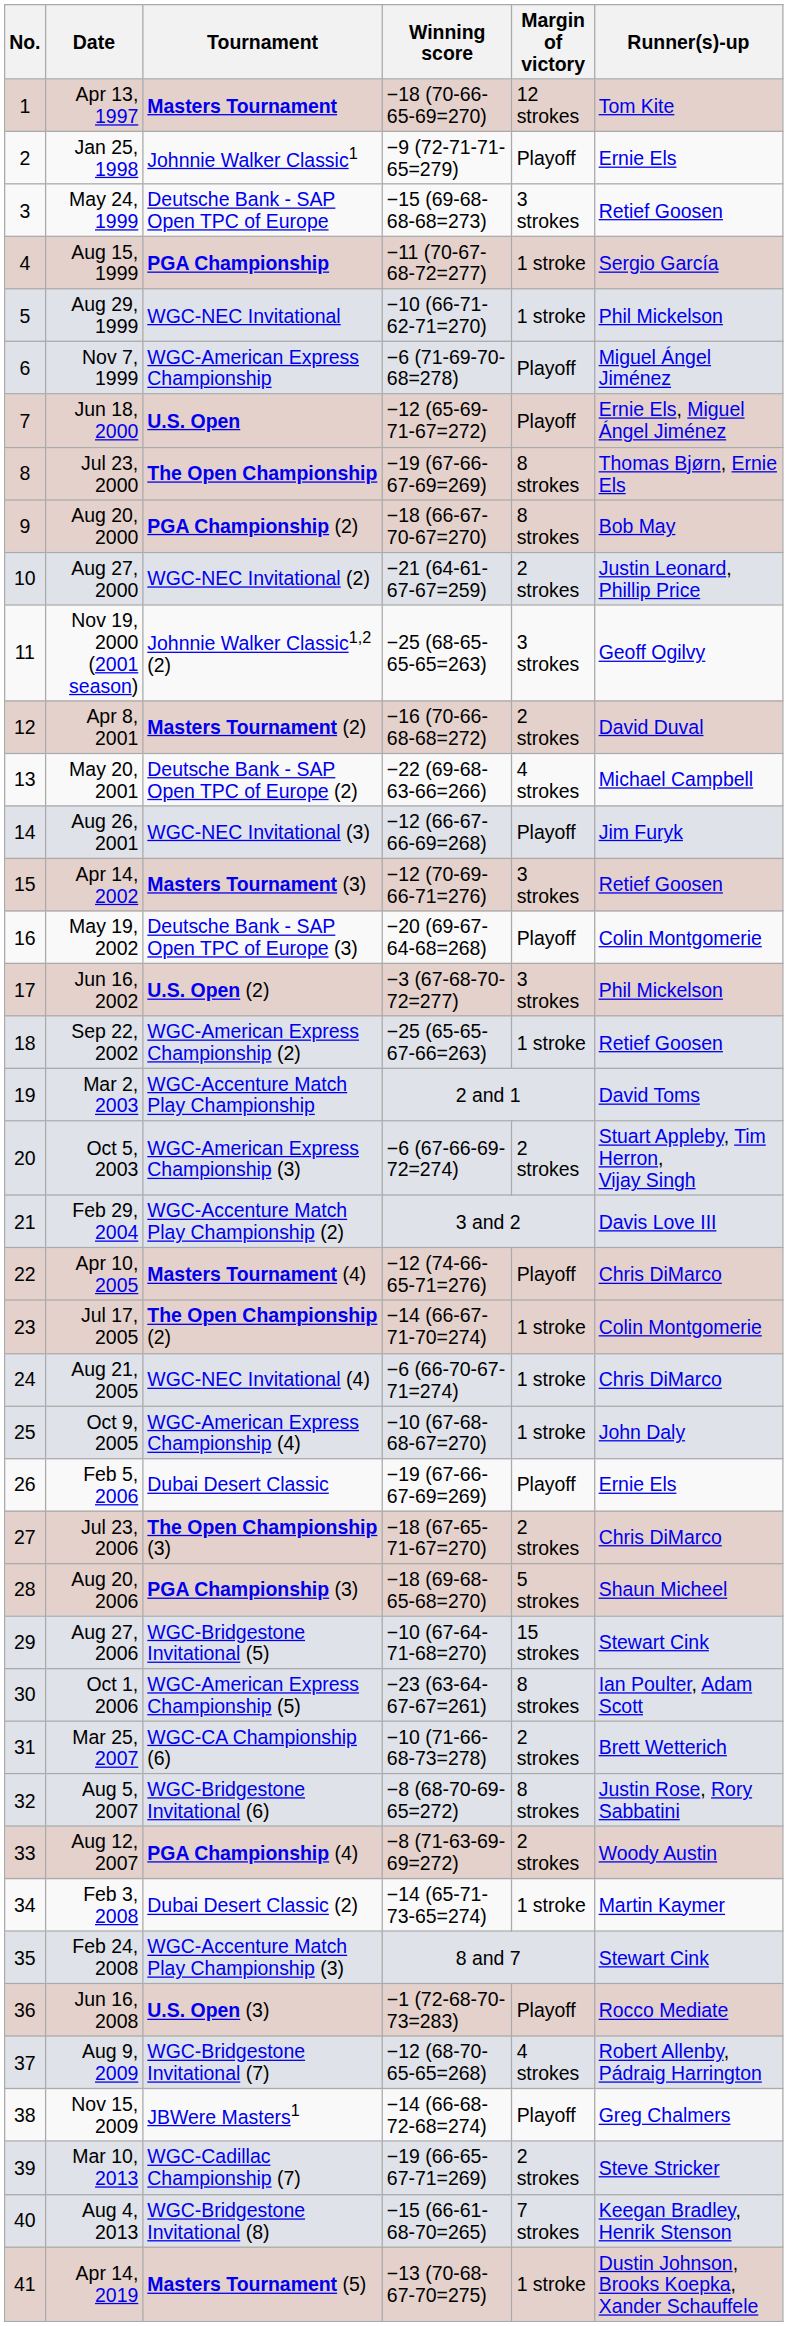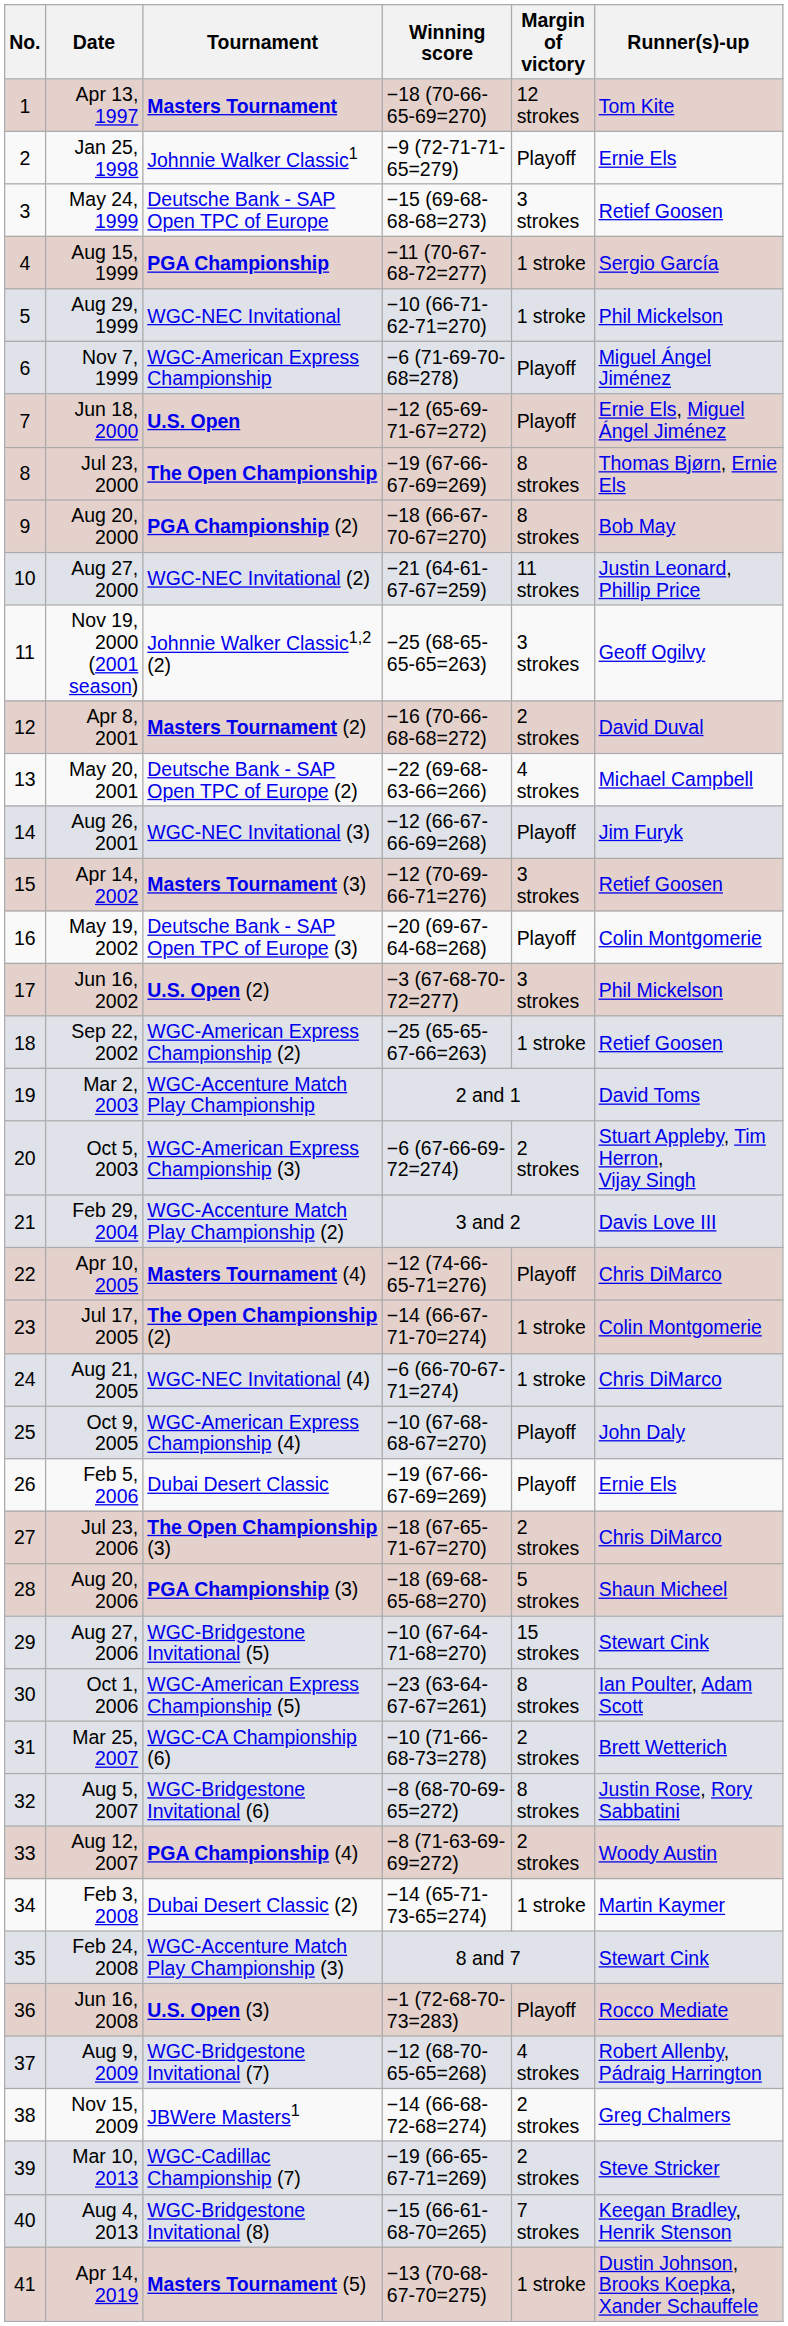 <table class="wikitable" style="font-size:95%;">
 <tr>
 <th>No.</th>
 <th>Date</th>
 <th>Tournament</th>
 <th>Winning score</th>
 <th>Margin of<br>victory</th>
 <th>Runner(s)-up</th>
 </tr>
 <tr style="background:#e5d1cb;">
 <td align=center>1</td>
 <td align=right>Apr 13, <a href='#'>1997</a></td>
 <td><strong><a href='#'>Masters Tournament</a></strong></td>
 <td>−18 (70-66-65-69=270)</td>
 <td>12 strokes</td>
 <td> <a href='#'>Tom Kite</a></td>
 </tr>
 <tr>
 <td align=center>2</td>
 <td align=right>Jan 25, <a href='#'>1998</a></td>
 <td><a href='#'>Johnnie Walker Classic</a><sup>1</sup></td>
 <td>−9 (72-71-71-65=279)</td>
 <td>Playoff</td>
 <td> <a href='#'>Ernie Els</a></td>
 </tr>
 <tr>
 <td align=center>3</td>
 <td align=right>May 24, <a href='#'>1999</a></td>
 <td><a href='#'>Deutsche Bank - SAP Open TPC of Europe</a></td>
 <td>−15 (69-68-68-68=273)</td>
 <td>3 strokes</td>
 <td> <a href='#'>Retief Goosen</a></td>
 </tr>
 <tr style="background:#e5d1cb;">
 <td align=center>4</td>
 <td align=right>Aug 15, 1999</td>
 <td><strong><a href='#'>PGA Championship</a> </strong></td>
 <td>−11 (70-67-68-72=277)</td>
 <td>1 stroke</td>
 <td> <a href='#'>Sergio García</a></td>
 </tr>
 <tr style="background:#dfe2e9;">
 <td align=center>5</td>
 <td align=right>Aug 29, 1999</td>
 <td><a href='#'>WGC-NEC Invitational</a></td>
 <td>−10 (66-71-62-71=270)</td>
 <td>1 stroke</td>
 <td> <a href='#'>Phil Mickelson</a></td>
 </tr>
 <tr style="background:#dfe2e9;">
 <td align=center>6</td>
 <td align=right>Nov 7, 1999</td>
 <td><a href='#'>WGC-American Express Championship</a></td>
 <td>−6 (71-69-70-68=278)</td>
 <td>Playoff</td>
 <td> <a href='#'>Miguel Ángel Jiménez</a></td>
 </tr>
 <tr style="background:#e5d1cb;">
 <td align=center>7</td>
 <td align=right>Jun 18, <a href='#'>2000</a></td>
 <td><strong><a href='#'>U.S. Open</a></strong></td>
 <td>−12 (65-69-71-67=272)</td>
 <td>Playoff</td>
 <td> <a href='#'>Ernie Els</a>,  <a href='#'>Miguel Ángel Jiménez</a></td>
 </tr>
 <tr style="background:#e5d1cb;">
 <td align=center>8</td>
 <td align=right>Jul 23, 2000</td>
 <td><strong><a href='#'>The Open Championship</a></strong></td>
 <td>−19 (67-66-67-69=269)</td>
 <td>8 strokes</td>
 <td> <a href='#'>Thomas Bjørn</a>,  <a href='#'>Ernie Els</a></td>
 </tr>
 <tr style="background:#e5d1cb;">
 <td align=center>9</td>
 <td align=right>Aug 20, 2000</td>
 <td><strong><a href='#'>PGA Championship</a></strong> (2)</td>
 <td>−18 (66-67-70-67=270)</td>
 <td>8 strokes</td>
 <td> <a href='#'>Bob May</a></td>
 </tr>
 <tr style="background:#dfe2e9;">
 <td align=center>10</td>
 <td align=right>Aug 27, 2000</td>
 <td><a href='#'>WGC-NEC Invitational</a> (2)</td>
 <td>−21 (64-61-67-67=259)</td>
-<td>2 strokes</td>
+<td>11 strokes</td>
 <td> <a href='#'>Justin Leonard</a>,  <a href='#'>Phillip Price</a></td>
 </tr>
 <tr>
 <td align=center>11</td>
 <td align=right>Nov 19,  2000<br>(<a href='#'>2001 season</a>)</td>
 <td><a href='#'>Johnnie Walker Classic</a><sup>1,2</sup> (2)</td>
 <td>−25 (68-65-65-65=263)</td>
 <td>3 strokes</td>
 <td> <a href='#'>Geoff Ogilvy</a></td>
 </tr>
 <tr style="background:#e5d1cb;">
 <td align=center>12</td>
 <td align=right>Apr 8, 2001</td>
 <td><strong><a href='#'>Masters Tournament</a></strong> (2)</td>
 <td>−16 (70-66-68-68=272)</td>
 <td>2 strokes</td>
 <td> <a href='#'>David Duval</a></td>
 </tr>
 <tr>
 <td align=center>13</td>
 <td align=right>May 20, 2001</td>
 <td><a href='#'>Deutsche Bank - SAP Open TPC of Europe</a> (2)</td>
 <td>−22 (69-68-63-66=266)</td>
 <td>4 strokes</td>
 <td> <a href='#'>Michael Campbell</a></td>
 </tr>
 <tr style="background:#dfe2e9;">
 <td align=center>14</td>
 <td align=right>Aug 26, 2001</td>
 <td><a href='#'>WGC-NEC Invitational</a> (3)</td>
 <td>−12 (66-67-66-69=268)</td>
 <td>Playoff</td>
 <td> <a href='#'>Jim Furyk</a></td>
 </tr>
 <tr style="background:#e5d1cb;">
 <td align=center>15</td>
 <td align=right>Apr 14, <a href='#'>2002</a></td>
 <td><strong><a href='#'>Masters Tournament</a></strong> (3)</td>
 <td>−12 (70-69-66-71=276)</td>
 <td>3 strokes</td>
 <td> <a href='#'>Retief Goosen</a></td>
 </tr>
 <tr>
 <td align=center>16</td>
 <td align=right>May 19, 2002</td>
 <td><a href='#'>Deutsche Bank - SAP Open TPC of Europe</a> (3)</td>
 <td>−20 (69-67-64-68=268)</td>
 <td>Playoff</td>
 <td> <a href='#'>Colin Montgomerie</a></td>
 </tr>
 <tr style="background:#e5d1cb;">
 <td align=center>17</td>
 <td align=right>Jun 16, 2002</td>
 <td><strong><a href='#'>U.S. Open</a></strong> (2)</td>
 <td>−3 (67-68-70-72=277)</td>
 <td>3 strokes</td>
 <td> <a href='#'>Phil Mickelson</a></td>
 </tr>
 <tr style="background:#dfe2e9;">
 <td align=center>18</td>
 <td align=right>Sep 22, 2002</td>
 <td><a href='#'>WGC-American Express Championship</a> (2)</td>
 <td>−25 (65-65-67-66=263)</td>
 <td>1 stroke</td>
 <td> <a href='#'>Retief Goosen</a></td>
 </tr>
 <tr style="background:#dfe2e9;">
 <td align=center>19</td>
 <td align=right>Mar 2, <a href='#'>2003</a></td>
 <td><a href='#'>WGC-Accenture Match Play Championship</a></td>
 <td colspan=2 align=center>2 and 1</td>
 <td> <a href='#'>David Toms</a></td>
 </tr>
 <tr style="background:#dfe2e9;">
 <td align=center>20</td>
 <td align=right>Oct 5, 2003</td>
 <td><a href='#'>WGC-American Express Championship</a> (3)</td>
 <td>−6 (67-66-69-72=274)</td>
 <td>2 strokes</td>
 <td> <a href='#'>Stuart Appleby</a>,  <a href='#'>Tim Herron</a>,<br> <a href='#'>Vijay Singh</a></td>
 </tr>
 <tr style="background:#dfe2e9;">
 <td align=center>21</td>
 <td align=right>Feb 29, <a href='#'>2004</a></td>
 <td><a href='#'>WGC-Accenture Match Play Championship</a> (2)</td>
 <td colspan=2 align=center>3 and 2</td>
 <td> <a href='#'>Davis Love III</a></td>
 </tr>
 <tr style="background:#e5d1cb;">
 <td align=center>22</td>
 <td align=right>Apr 10, <a href='#'>2005</a></td>
 <td><strong><a href='#'>Masters Tournament</a></strong> (4)</td>
 <td>−12 (74-66-65-71=276)</td>
 <td>Playoff</td>
 <td> <a href='#'>Chris DiMarco</a></td>
 </tr>
 <tr style="background:#e5d1cb;">
 <td align=center>23</td>
 <td align=right>Jul 17, 2005</td>
 <td><strong><a href='#'>The Open Championship</a></strong> (2)</td>
 <td>−14 (66-67-71-70=274)</td>
 <td>1 stroke</td>
 <td> <a href='#'>Colin Montgomerie</a></td>
 </tr>
 <tr style="background:#dfe2e9;">
 <td align=center>24</td>
 <td align=right>Aug 21, 2005</td>
 <td><a href='#'>WGC-NEC Invitational</a> (4)</td>
 <td>−6 (66-70-67-71=274)</td>
 <td>1 stroke</td>
 <td> <a href='#'>Chris DiMarco</a></td>
 </tr>
 <tr style="background:#dfe2e9;">
 <td align=center>25</td>
 <td align=right>Oct 9, 2005</td>
 <td><a href='#'>WGC-American Express Championship</a> (4)</td>
 <td>−10 (67-68-68-67=270)</td>
-<td>1 stroke</td>
+<td>Playoff</td>
 <td> <a href='#'>John Daly</a></td>
 </tr>
 <tr>
 <td align=center>26</td>
 <td align=right>Feb 5, <a href='#'>2006</a></td>
 <td><a href='#'>Dubai Desert Classic</a></td>
 <td>−19 (67-66-67-69=269)</td>
 <td>Playoff</td>
 <td> <a href='#'>Ernie Els</a></td>
 </tr>
 <tr style="background:#e5d1cb;">
 <td align=center>27</td>
 <td align=right>Jul 23, 2006</td>
 <td><strong><a href='#'>The Open Championship</a></strong> (3)</td>
 <td>−18 (67-65-71-67=270)</td>
 <td>2 strokes</td>
 <td> <a href='#'>Chris DiMarco</a></td>
 </tr>
 <tr style="background:#e5d1cb;">
 <td align=center>28</td>
 <td align=right>Aug 20, 2006</td>
 <td><strong><a href='#'>PGA Championship</a></strong> (3)</td>
 <td>−18 (69-68-65-68=270)</td>
 <td>5 strokes</td>
 <td> <a href='#'>Shaun Micheel</a></td>
 </tr>
 <tr style="background:#dfe2e9;">
 <td align=center>29</td>
 <td align=right>Aug 27, 2006</td>
 <td><a href='#'>WGC-Bridgestone Invitational</a> (5)</td>
 <td>−10 (67-64-71-68=270)</td>
 <td>15 strokes</td>
 <td> <a href='#'>Stewart Cink</a></td>
 </tr>
 <tr style="background:#dfe2e9;">
 <td align=center>30</td>
 <td align=right>Oct 1, 2006</td>
 <td><a href='#'>WGC-American Express Championship</a> (5)</td>
 <td>−23 (63-64-67-67=261)</td>
 <td>8 strokes</td>
 <td> <a href='#'>Ian Poulter</a>,  <a href='#'>Adam Scott</a></td>
 </tr>
 <tr style="background:#dfe2e9;">
 <td align=center>31</td>
 <td align=right>Mar 25, <a href='#'>2007</a></td>
 <td><a href='#'>WGC-CA Championship</a> (6)</td>
 <td>−10 (71-66-68-73=278)</td>
 <td>2 strokes</td>
 <td> <a href='#'>Brett Wetterich</a></td>
 </tr>
 <tr style="background:#dfe2e9;">
 <td align=center>32</td>
 <td align=right>Aug 5, 2007</td>
 <td><a href='#'>WGC-Bridgestone Invitational</a> (6)</td>
 <td>−8 (68-70-69-65=272)</td>
 <td>8 strokes</td>
 <td> <a href='#'>Justin Rose</a>,  <a href='#'>Rory Sabbatini</a></td>
 </tr>
 <tr style="background:#e5d1cb;">
 <td align=center>33</td>
 <td align=right>Aug 12, 2007</td>
 <td><strong><a href='#'>PGA Championship</a></strong> (4)</td>
 <td>−8 (71-63-69-69=272)</td>
 <td>2 strokes</td>
 <td> <a href='#'>Woody Austin</a></td>
 </tr>
 <tr>
 <td align=center>34</td>
 <td align=right>Feb 3, <a href='#'>2008</a></td>
 <td><a href='#'>Dubai Desert Classic</a> (2)</td>
 <td>−14 (65-71-73-65=274)</td>
 <td>1 stroke</td>
 <td> <a href='#'>Martin Kaymer</a></td>
 </tr>
 <tr style="background:#dfe2e9;">
 <td align=center>35</td>
 <td align=right>Feb 24, 2008</td>
 <td><a href='#'>WGC-Accenture Match Play Championship</a> (3)</td>
 <td colspan=2 align=center>8 and 7</td>
 <td> <a href='#'>Stewart Cink</a></td>
 </tr>
 <tr style="background:#e5d1cb;">
 <td align=center>36</td>
 <td align=right>Jun 16, 2008</td>
 <td><strong><a href='#'>U.S. Open</a></strong> (3)</td>
 <td>−1 (72-68-70-73=283)</td>
 <td>Playoff</td>
 <td> <a href='#'>Rocco Mediate</a></td>
 </tr>
 <tr style="background:#dfe2e9;">
 <td align=center>37</td>
 <td align=right>Aug 9, <a href='#'>2009</a></td>
 <td><a href='#'>WGC-Bridgestone Invitational</a> (7)</td>
 <td>−12 (68-70-65-65=268)</td>
 <td>4 strokes</td>
 <td> <a href='#'>Robert Allenby</a>,  <a href='#'>Pádraig Harrington</a></td>
 </tr>
 <tr>
 <td align=center>38</td>
 <td align=right>Nov 15, 2009</td>
 <td><a href='#'>JBWere Masters</a><sup>1</sup></td>
 <td>−14 (66-68-72-68=274)</td>
-<td>Playoff</td>
+<td>2 strokes</td>
 <td> <a href='#'>Greg Chalmers</a></td>
 </tr>
 <tr style="background:#dfe2e9;">
 <td align=center>39</td>
 <td align=right>Mar 10, <a href='#'>2013</a></td>
 <td><a href='#'>WGC-Cadillac Championship</a> (7)</td>
 <td>−19 (66-65-67-71=269)</td>
 <td>2 strokes</td>
 <td> <a href='#'>Steve Stricker</a></td>
 </tr>
 <tr style="background:#dfe2e9;">
 <td align=center>40</td>
 <td align=right>Aug 4, 2013</td>
 <td><a href='#'>WGC-Bridgestone Invitational</a> (8)</td>
 <td>−15 (66-61-68-70=265)</td>
 <td>7 strokes</td>
 <td> <a href='#'>Keegan Bradley</a>,  <a href='#'>Henrik Stenson</a></td>
 </tr>
 <tr style="background:#e5d1cb;">
 <td align=center>41</td>
 <td align=right>Apr 14, <a href='#'>2019</a></td>
 <td><strong><a href='#'>Masters Tournament</a></strong> (5)</td>
 <td>−13 (70-68-67-70=275)</td>
 <td>1 stroke</td>
 <td> <a href='#'>Dustin Johnson</a>,  <a href='#'>Brooks Koepka</a>,<br> <a href='#'>Xander Schauffele</a></td>
 </tr>
 </table>
